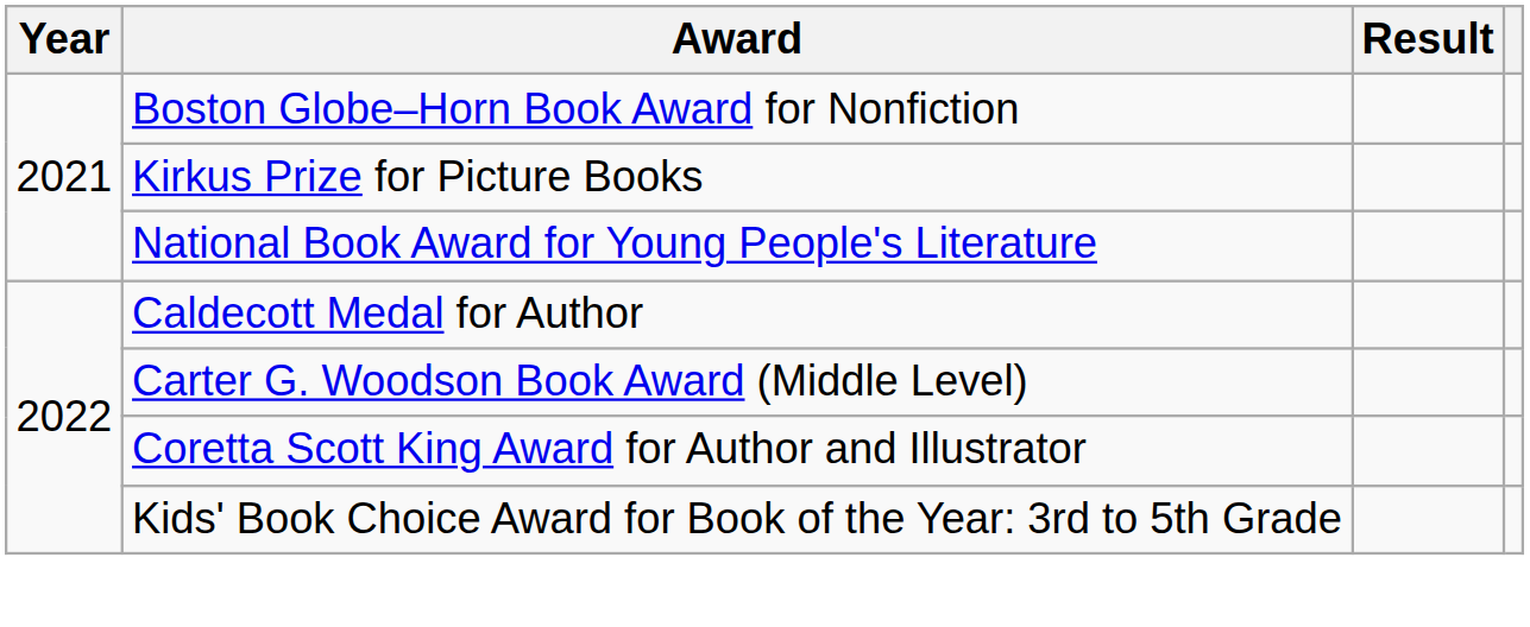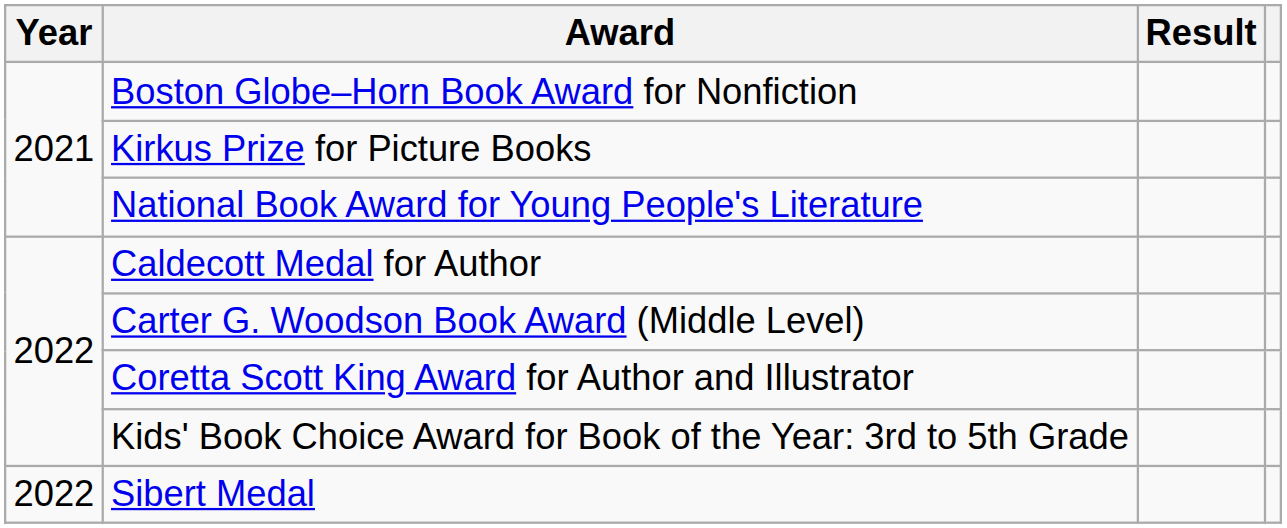 <table class="wikitable sortable mw-collapsible">
 <tr>
 <th>Year</th>
 <th>Award</th>
 <th>Result</th>
 <th></th>
 </tr>
 <tr>
 <td rowspan="3">2021</td>
 <td><a href='#'>Boston Globe–Horn Book Award</a> for Nonfiction</td>
 <td></td>
 <td></td>
 </tr>
 <tr>
 <td><a href='#'>Kirkus Prize</a> for Picture Books</td>
 <td></td>
 <td></td>
 </tr>
 <tr>
 <td><a href='#'>National Book Award for Young People's Literature</a></td>
 <td></td>
 <td></td>
 </tr>
 <tr>
 <td rowspan="4">2022</td>
 <td><a href='#'>Caldecott Medal</a> for Author</td>
 <td></td>
 <td></td>
 </tr>
 <tr>
 <td><a href='#'>Carter G. Woodson Book Award</a> (Middle Level)</td>
 <td></td>
 <td></td>
 </tr>
 <tr>
 <td><a href='#'>Coretta Scott King Award</a> for Author and Illustrator</td>
 <td></td>
 <td></td>
 </tr>
 <tr>
 <td>Kids' Book Choice Award for Book of the Year: 3rd to 5th Grade</td>
 <td></td>
 <td></td>
 </tr>
+<tr>
+<td>2022</td>
+<td><a href='#'>Sibert Medal</a></td>
+<td></td>
+<td></td>
+</tr>
 </table>
